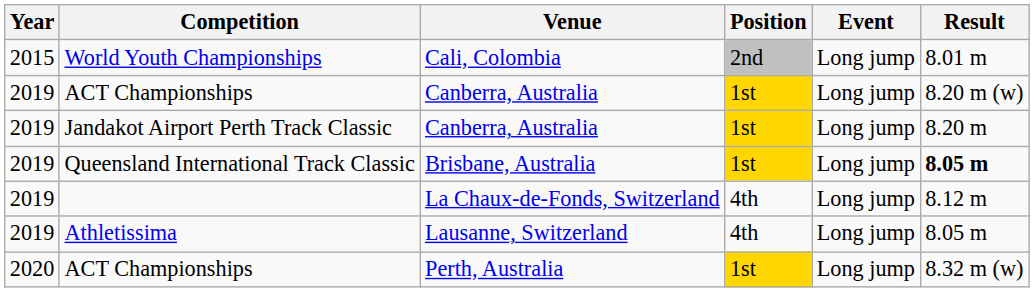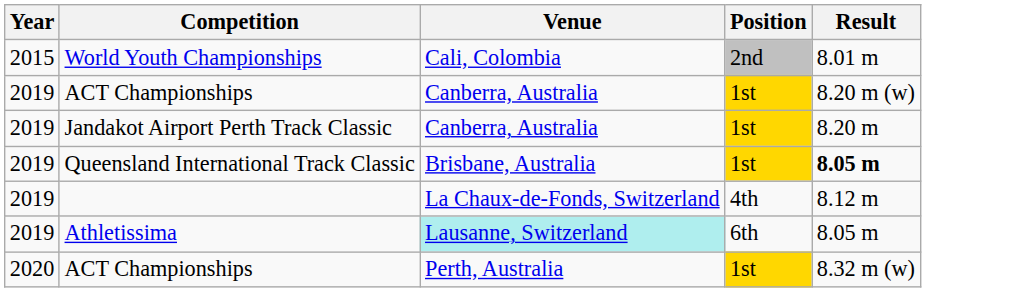 <table class="wikitable sortable">
 <tr>
 <th>Year</th>
 <th>Competition</th>
 <th>Venue</th>
 <th>Position</th>
-<th>Event</th>
 <th>Result</th>
 </tr>
 <tr>
 <td>2015</td>
 <td><a href='#'>World Youth Championships</a></td>
 <td><a href='#'>Cali, Colombia</a></td>
 <td bgcolor=silver>2nd</td>
-<td>Long jump</td>
 <td>8.01 m</td>
 </tr>
 <tr>
 <td>2019</td>
 <td>ACT Championships</td>
 <td><a href='#'>Canberra, Australia</a></td>
 <td bgcolor=gold>1st</td>
-<td>Long jump</td>
 <td>8.20 m (w)</td>
 </tr>
 <tr>
 <td>2019</td>
 <td>Jandakot Airport Perth Track Classic</td>
 <td><a href='#'>Canberra, Australia</a></td>
 <td bgcolor=gold>1st</td>
-<td>Long jump</td>
 <td>8.20 m</td>
 </tr>
 <tr>
 <td>2019</td>
 <td>Queensland International Track Classic</td>
 <td><a href='#'>Brisbane, Australia</a></td>
 <td bgcolor=gold>1st</td>
-<td>Long jump</td>
 <td><strong>8.05 m</strong></td>
 </tr>
 <tr>
 <td>2019</td>
 <td></td>
 <td><a href='#'>La Chaux-de-Fonds, Switzerland</a></td>
 <td>4th</td>
-<td>Long jump</td>
 <td>8.12 m</td>
 </tr>
 <tr>
 <td>2019</td>
 <td><a href='#'>Athletissima</a></td>
-<td><a href='#'>Lausanne, Switzerland</a></td>
-<td>4th</td>
-<td>Long jump</td>
+<td style="background: paleturquoise;"><a href='#'>Lausanne, Switzerland</a></td>
+<td>6th</td>
 <td>8.05 m</td>
 </tr>
 <tr>
 <td>2020</td>
 <td>ACT Championships</td>
 <td><a href='#'>Perth, Australia</a></td>
 <td bgcolor=gold>1st</td>
-<td>Long jump</td>
 <td>8.32 m (w)</td>
 </tr>
 </table>
